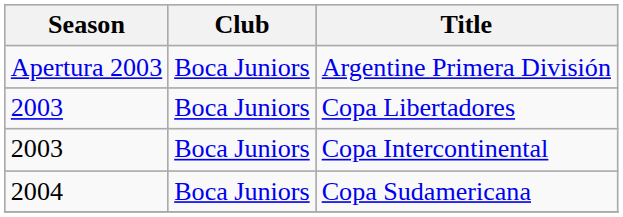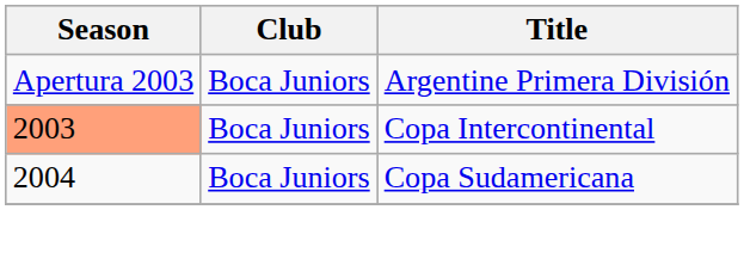 <table class="wikitable">
 <tr>
 <th>Season</th>
 <th>Club</th>
 <th>Title</th>
 </tr>
 <tr>
 <td><a href='#'>Apertura 2003</a></td>
 <td><a href='#'>Boca Juniors</a></td>
 <td><a href='#'>Argentine Primera División</a></td>
 </tr>
 <tr>
-<td><a href='#'>2003</a></td>
-<td><a href='#'>Boca Juniors</a></td>
-<td><a href='#'>Copa Libertadores</a></td>
-</tr>
-<tr>
-<td>2003</td>
+<td style="background: lightsalmon;">2003</td>
 <td><a href='#'>Boca Juniors</a></td>
 <td><a href='#'>Copa Intercontinental</a></td>
 </tr>
 <tr>
 <td>2004</td>
 <td><a href='#'>Boca Juniors</a></td>
 <td><a href='#'>Copa Sudamericana</a></td>
 </tr>
 <tr>
 </tr>
 </table>
